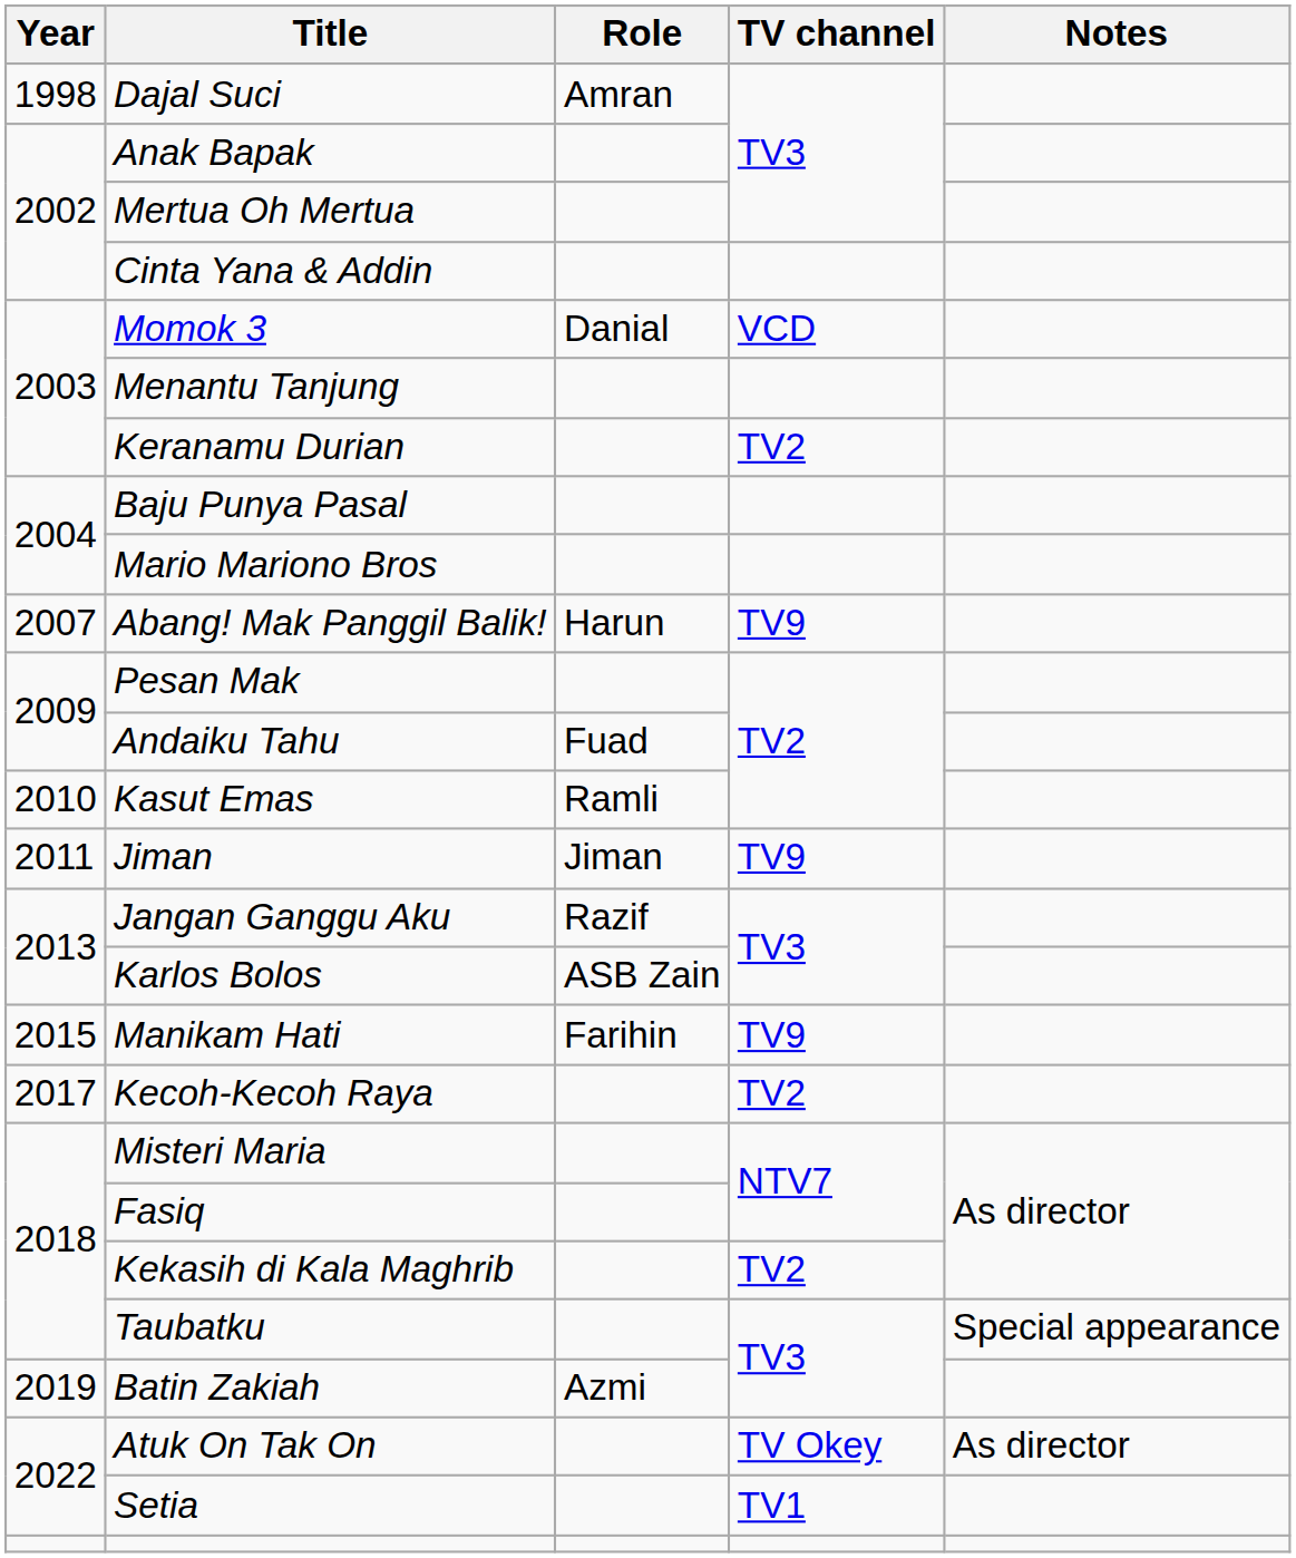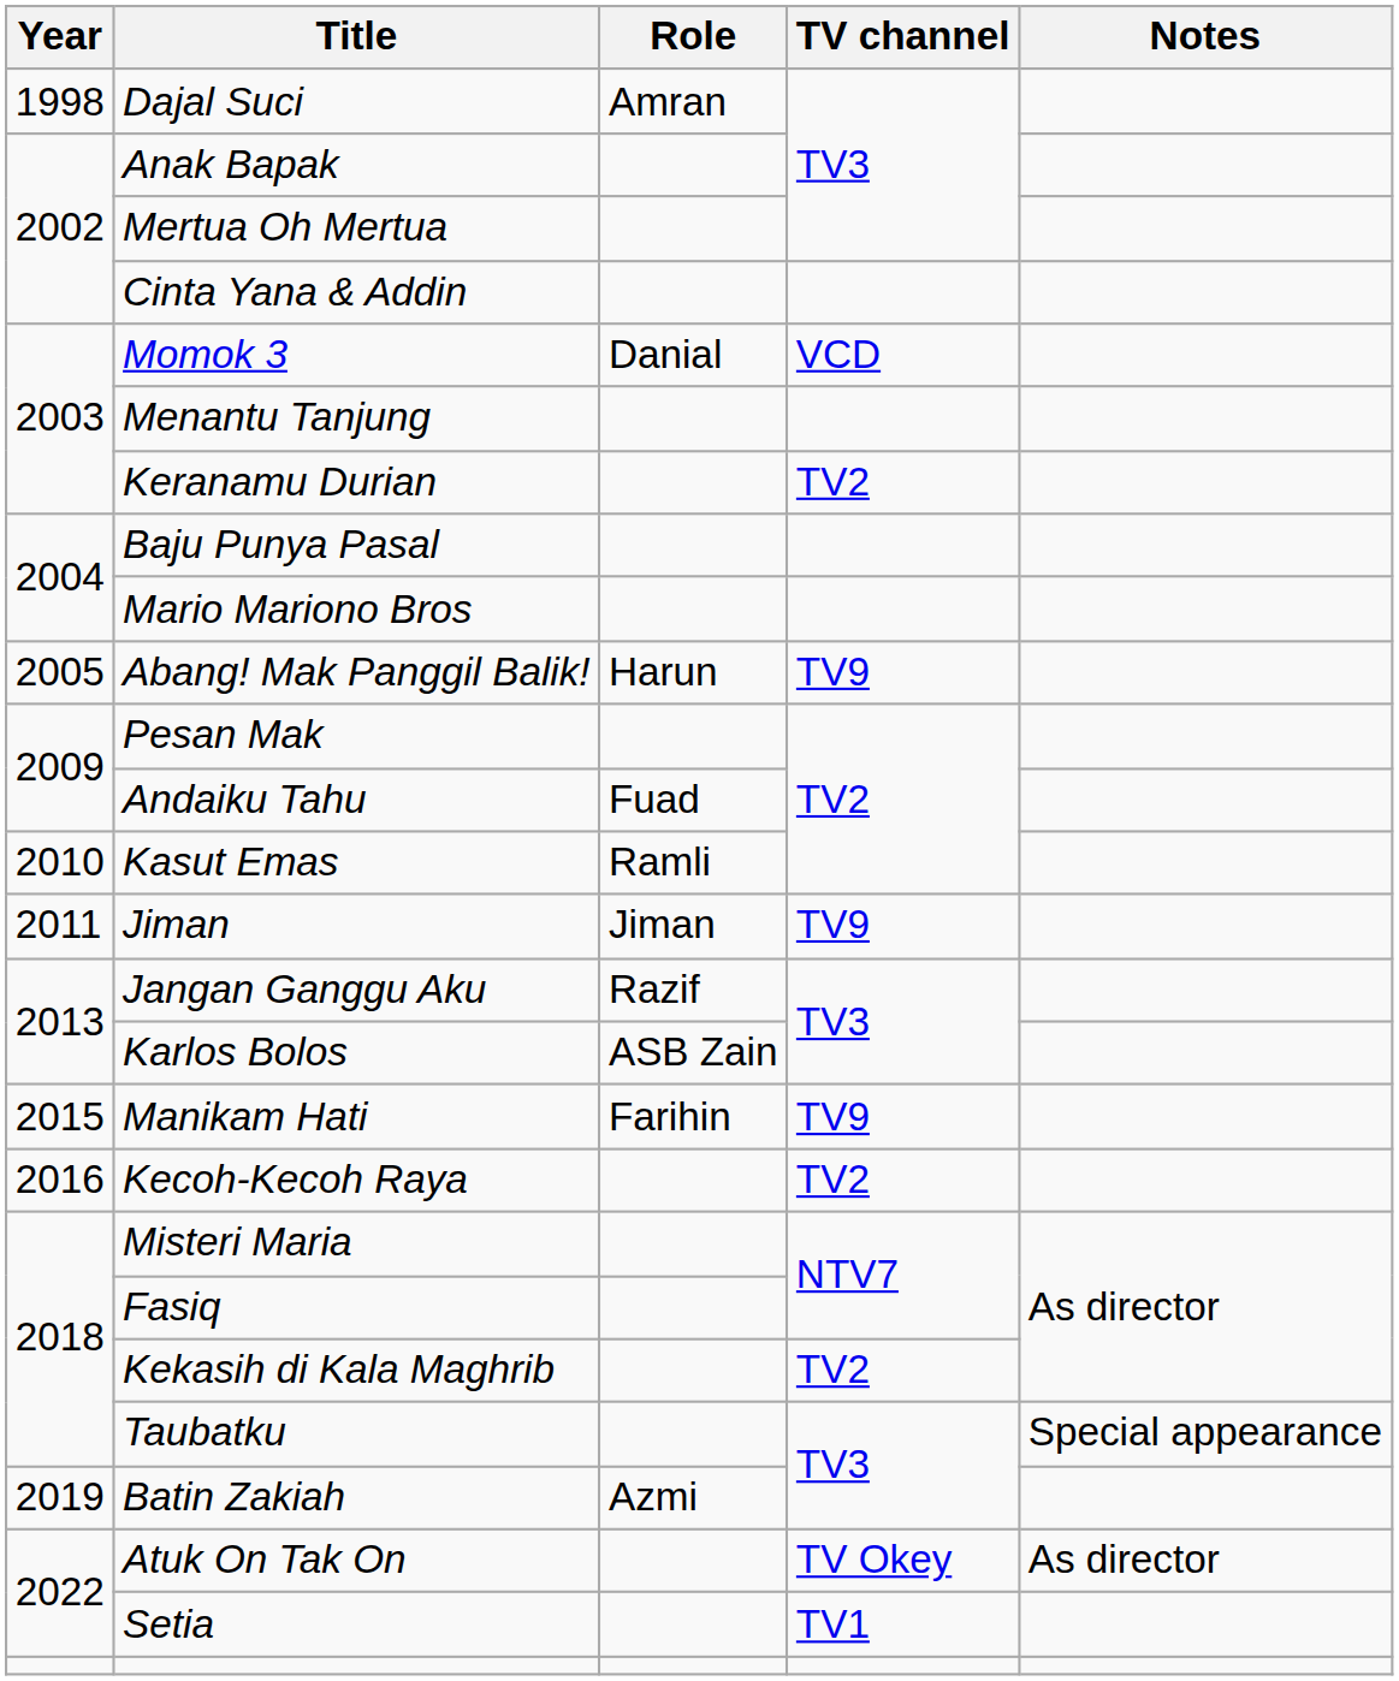 <table class="wikitable">
 <tr>
 <th>Year</th>
 <th>Title</th>
 <th>Role</th>
 <th>TV channel</th>
 <th>Notes</th>
 </tr>
 <tr>
 <td>1998</td>
 <td><em>Dajal Suci</em></td>
 <td>Amran</td>
 <td rowspan="3"><a href='#'>TV3</a></td>
 <td></td>
 </tr>
 <tr>
 <td rowspan="3">2002</td>
 <td><em>Anak Bapak</em></td>
 <td></td>
 <td></td>
 </tr>
 <tr>
 <td><em>Mertua Oh Mertua</em></td>
 <td></td>
 <td></td>
 </tr>
 <tr>
 <td><em>Cinta Yana & Addin</em></td>
 <td></td>
 <td></td>
 <td></td>
 </tr>
 <tr>
 <td rowspan="3">2003</td>
 <td><em><a href='#'>Momok 3</a></em></td>
 <td>Danial</td>
 <td><a href='#'>VCD</a></td>
 <td></td>
 </tr>
 <tr>
 <td><em>Menantu Tanjung</em></td>
 <td></td>
 <td></td>
 <td></td>
 </tr>
 <tr>
 <td><em>Keranamu Durian</em></td>
 <td></td>
 <td><a href='#'>TV2</a></td>
 <td></td>
 </tr>
 <tr>
 <td rowspan="2">2004</td>
 <td><em>Baju Punya Pasal</em></td>
 <td></td>
 <td></td>
 <td></td>
 </tr>
 <tr>
 <td><em>Mario Mariono Bros</em></td>
 <td></td>
 <td></td>
 <td></td>
 </tr>
 <tr>
-<td>2007</td>
+<td>2005</td>
 <td><em>Abang! Mak Panggil Balik!</em></td>
 <td>Harun</td>
 <td><a href='#'>TV9</a></td>
 <td></td>
 </tr>
 <tr>
 <td rowspan="2">2009</td>
 <td><em>Pesan Mak</em></td>
 <td></td>
 <td rowspan="3"><a href='#'>TV2</a></td>
 <td></td>
 </tr>
 <tr>
 <td><em>Andaiku Tahu</em></td>
 <td>Fuad</td>
 <td></td>
 </tr>
 <tr>
 <td>2010</td>
 <td><em>Kasut Emas</em></td>
 <td>Ramli</td>
 <td></td>
 </tr>
 <tr>
 <td>2011</td>
 <td><em>Jiman</em></td>
 <td>Jiman</td>
 <td><a href='#'>TV9</a></td>
 <td></td>
 </tr>
 <tr>
 <td rowspan="2">2013</td>
 <td><em>Jangan Ganggu Aku</em></td>
 <td>Razif</td>
 <td rowspan="2"><a href='#'>TV3</a></td>
 <td></td>
 </tr>
 <tr>
 <td><em>Karlos Bolos</em></td>
 <td>ASB Zain</td>
 <td></td>
 </tr>
 <tr>
 <td>2015</td>
 <td><em>Manikam Hati</em></td>
 <td>Farihin</td>
 <td><a href='#'>TV9</a></td>
 <td></td>
 </tr>
 <tr>
-<td>2017</td>
+<td>2016</td>
 <td><em>Kecoh-Kecoh Raya</em></td>
 <td></td>
 <td><a href='#'>TV2</a></td>
 <td></td>
 </tr>
 <tr>
 <td rowspan="4">2018</td>
 <td><em>Misteri Maria</em></td>
 <td></td>
 <td rowspan="2"><a href='#'>NTV7</a></td>
 <td rowspan="3">As director</td>
 </tr>
 <tr>
 <td><em>Fasiq</em></td>
 <td></td>
 </tr>
 <tr>
 <td><em>Kekasih di Kala Maghrib</em></td>
 <td></td>
 <td><a href='#'>TV2</a></td>
 </tr>
 <tr>
 <td><em>Taubatku</em></td>
 <td></td>
 <td rowspan="2"><a href='#'>TV3</a></td>
 <td>Special appearance</td>
 </tr>
 <tr>
 <td>2019</td>
 <td><em>Batin Zakiah</em></td>
 <td>Azmi</td>
 <td></td>
 </tr>
 <tr>
 <td rowspan="2">2022</td>
 <td><em>Atuk On Tak On</em></td>
 <td></td>
 <td><a href='#'>TV Okey</a></td>
 <td>As director</td>
 </tr>
 <tr>
 <td><em>Setia</em></td>
 <td></td>
 <td><a href='#'>TV1</a></td>
 <td></td>
 </tr>
 <tr>
 <td></td>
 <td></td>
 <td></td>
 <td></td>
 <td></td>
 </tr>
 </table>
